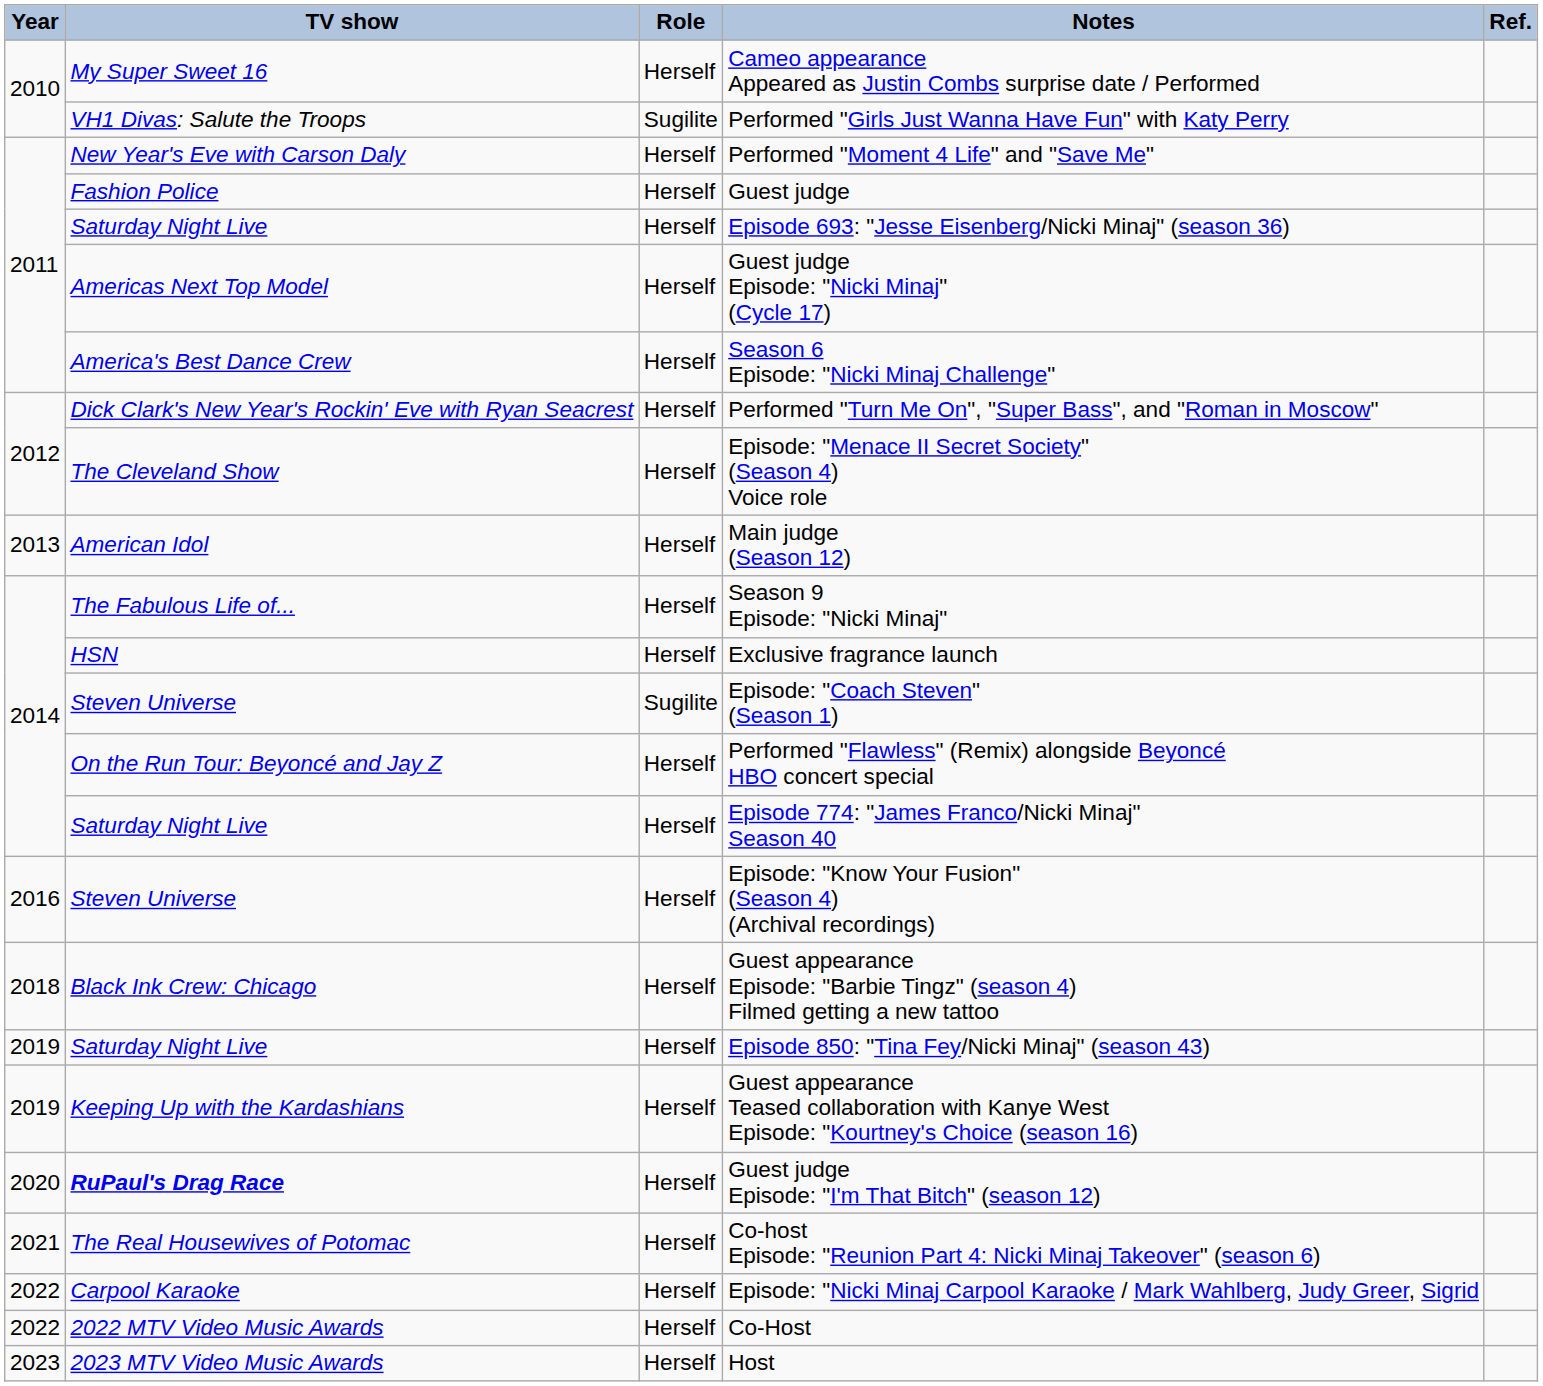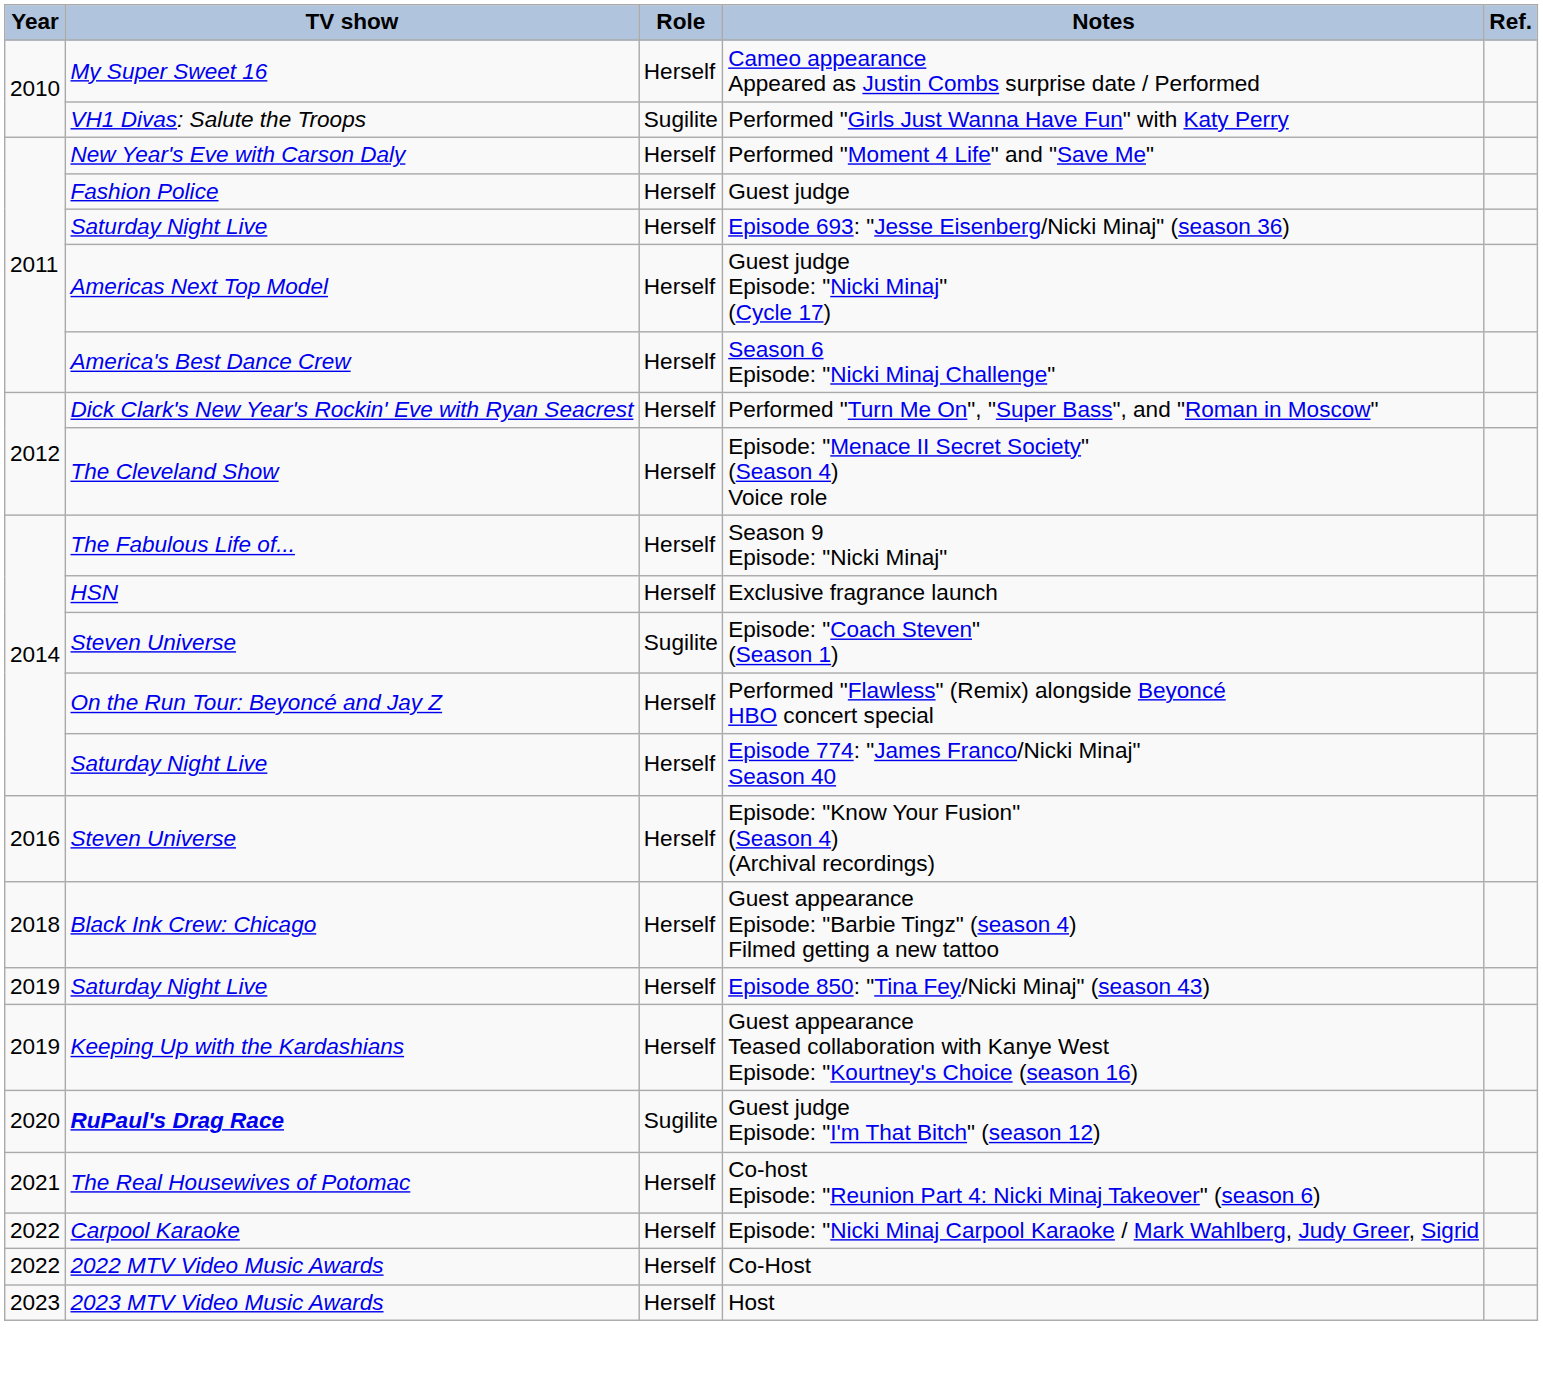 <table class="wikitable">
 <tr style="text-align:center;">
 <th style="background:#B0C4DE;">Year</th>
 <th style="background:#B0C4DE;">TV show</th>
 <th style="background:#B0C4DE;">Role</th>
 <th style="background:#B0C4DE;">Notes</th>
 <th style="background:#B0C4DE;">Ref.</th>
 </tr>
 <tr>
 <td rowspan="2">2010</td>
 <td><em><a href='#'>My Super Sweet 16</a></em></td>
 <td>Herself</td>
 <td><a href='#'>Cameo appearance</a><br>Appeared as <a href='#'>Justin Combs</a> surprise date / Performed</td>
 <td></td>
 </tr>
 <tr>
 <td><em><a href='#'>VH1 Divas</a>: Salute the Troops</em></td>
 <td>Sugilite</td>
 <td>Performed "<a href='#'>Girls Just Wanna Have Fun</a>" with <a href='#'>Katy Perry</a></td>
 <td></td>
 </tr>
 <tr>
 <td rowspan="5">2011</td>
 <td><em><a href='#'>New Year's Eve with Carson Daly</a></em></td>
 <td>Herself</td>
 <td>Performed "<a href='#'>Moment 4 Life</a>" and "<a href='#'>Save Me</a>"</td>
 <td></td>
 </tr>
 <tr>
 <td><em><a href='#'>Fashion Police</a></em></td>
 <td>Herself</td>
 <td>Guest judge</td>
 <td></td>
 </tr>
 <tr>
 <td><em><a href='#'>Saturday Night Live</a></em></td>
 <td>Herself</td>
 <td><a href='#'>Episode 693</a>: "<a href='#'>Jesse Eisenberg</a>/Nicki Minaj" (<a href='#'>season 36</a>)</td>
 <td></td>
 </tr>
 <tr>
 <td><em><a href='#'>Americas Next Top Model</a></em></td>
 <td>Herself</td>
 <td>Guest judge<br>Episode: "<a href='#'>Nicki Minaj</a>"<br>(<a href='#'>Cycle 17</a>)</td>
 <td></td>
 </tr>
 <tr>
 <td><em><a href='#'>America's Best Dance Crew</a></em></td>
 <td>Herself</td>
 <td><a href='#'>Season 6</a><br>Episode: "<a href='#'>Nicki Minaj Challenge</a>"</td>
 <td></td>
 </tr>
 <tr>
 <td rowspan="2">2012</td>
 <td><em><a href='#'>Dick Clark's New Year's Rockin' Eve with Ryan Seacrest</a></em></td>
 <td>Herself</td>
 <td>Performed "<a href='#'>Turn Me On</a>", "<a href='#'>Super Bass</a>", and "<a href='#'>Roman in Moscow</a>"</td>
 <td></td>
 </tr>
 <tr>
 <td><em><a href='#'>The Cleveland Show</a></em></td>
 <td>Herself</td>
 <td>Episode: "<a href='#'>Menace II Secret Society</a>"<br>(<a href='#'>Season 4</a>)<br>Voice role</td>
 <td></td>
 </tr>
 <tr>
-<td>2013</td>
-<td><em><a href='#'>American Idol</a></em></td>
-<td>Herself</td>
-<td>Main judge<br>(<a href='#'>Season 12</a>)</td>
-<td></td>
-</tr>
-<tr>
 <td rowspan="5">2014</td>
 <td><em><a href='#'>The Fabulous Life of...</a></em></td>
 <td>Herself</td>
 <td>Season 9<br>Episode: "Nicki Minaj"</td>
 <td></td>
 </tr>
 <tr>
 <td><em><a href='#'>HSN</a></em></td>
 <td>Herself</td>
 <td>Exclusive fragrance launch</td>
 <td></td>
 </tr>
 <tr>
 <td><em><a href='#'>Steven Universe</a></em></td>
 <td>Sugilite</td>
 <td>Episode: "<a href='#'>Coach Steven</a>"<br>(<a href='#'>Season 1</a>)</td>
 <td></td>
 </tr>
 <tr>
 <td><em><a href='#'>On the Run Tour: Beyoncé and Jay Z</a></em></td>
 <td>Herself</td>
 <td>Performed "<a href='#'>Flawless</a>" (Remix) alongside <a href='#'>Beyoncé</a><br><a href='#'>HBO</a> concert special</td>
 <td></td>
 </tr>
 <tr>
 <td><em><a href='#'>Saturday Night Live</a></em></td>
 <td>Herself</td>
 <td><a href='#'>Episode 774</a>: "<a href='#'>James Franco</a>/Nicki Minaj"<br><a href='#'>Season 40</a></td>
 <td></td>
 </tr>
 <tr>
 <td>2016</td>
 <td><em><a href='#'>Steven Universe</a></em></td>
 <td>Herself</td>
 <td>Episode: "Know Your Fusion"<br>(<a href='#'>Season 4</a>)<br>(Archival recordings)</td>
 <td></td>
 </tr>
 <tr>
 <td>2018</td>
 <td><em><a href='#'>Black Ink Crew: Chicago</a></em></td>
 <td>Herself</td>
 <td>Guest appearance<br>Episode: "Barbie Tingz" (<a href='#'>season 4</a>)<br>Filmed getting a new tattoo</td>
 <td></td>
 </tr>
 <tr>
 <td>2019</td>
 <td><em><a href='#'>Saturday Night Live</a></em></td>
 <td>Herself</td>
 <td><a href='#'>Episode 850</a>: "<a href='#'>Tina Fey</a>/Nicki Minaj" (<a href='#'>season 43</a>)</td>
 <td></td>
 </tr>
 <tr>
 <td>2019</td>
 <td><em><a href='#'>Keeping Up with the Kardashians</a></em></td>
 <td>Herself</td>
 <td>Guest appearance<br>Teased collaboration with Kanye West<br>Episode: "<a href='#'>Kourtney's Choice</a> (<a href='#'>season 16</a>)</td>
 <td></td>
 </tr>
 <tr>
 <td>2020</td>
 <td><strong><em><a href='#'>RuPaul's Drag Race</a></em></strong></td>
-<td>Herself</td>
+<td>Sugilite</td>
 <td>Guest judge<br>Episode: "<a href='#'>I'm That Bitch</a>" (<a href='#'>season 12</a>)</td>
 <td></td>
 </tr>
 <tr>
 <td>2021</td>
 <td><em><a href='#'>The Real Housewives of Potomac</a></em></td>
 <td>Herself</td>
 <td>Co-host<br>Episode: "<a href='#'>Reunion Part 4: Nicki Minaj Takeover</a>" (<a href='#'>season 6</a>)</td>
 <td></td>
 </tr>
 <tr>
 <td>2022</td>
 <td><em><a href='#'>Carpool Karaoke</a></em></td>
 <td>Herself</td>
 <td>Episode: "<a href='#'>Nicki Minaj Carpool Karaoke</a> / <a href='#'>Mark Wahlberg</a>, <a href='#'>Judy Greer</a>, <a href='#'>Sigrid</a></td>
 <td></td>
 </tr>
 <tr>
 <td>2022</td>
 <td><em><a href='#'>2022 MTV Video Music Awards</a></em></td>
 <td>Herself</td>
 <td>Co-Host</td>
 <td></td>
 </tr>
 <tr>
 <td>2023</td>
 <td><em><a href='#'>2023 MTV Video Music Awards</a></em></td>
 <td>Herself</td>
 <td>Host</td>
 <td></td>
 </tr>
 </table>
